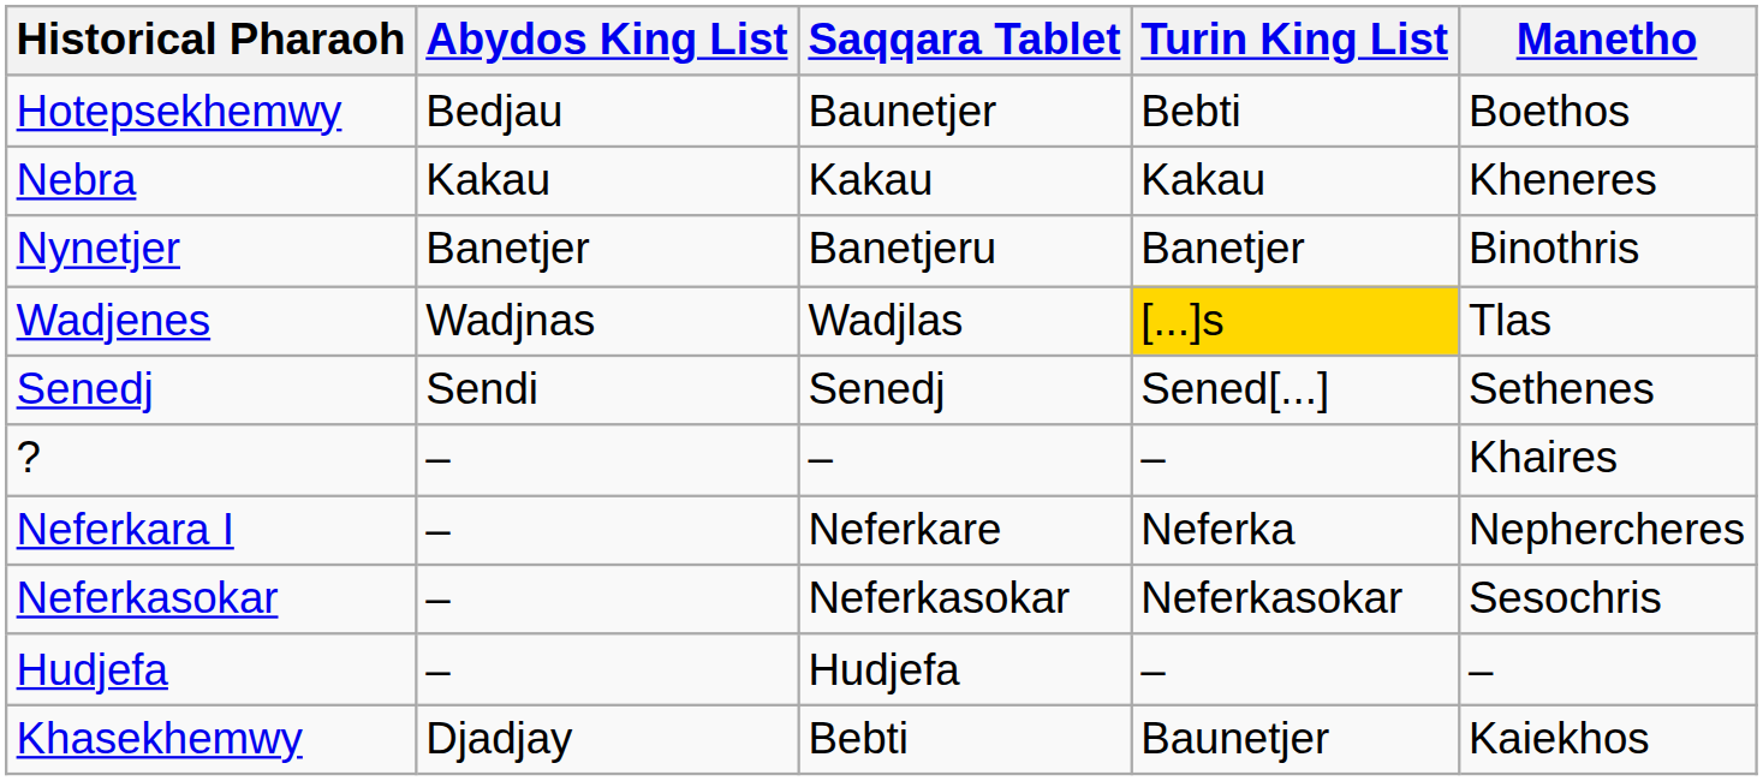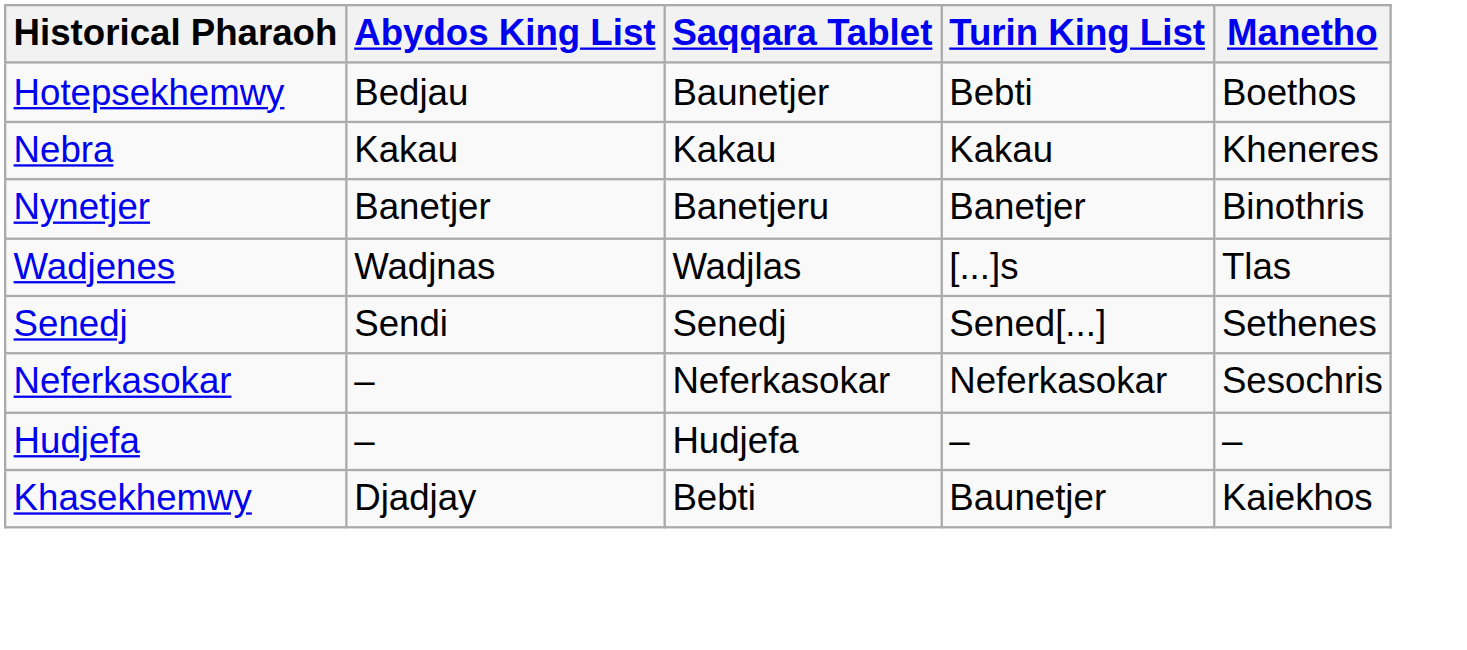 <table class="wikitable">
 <tr>
 <th>Historical Pharaoh</th>
 <th><a href='#'>Abydos King List</a></th>
 <th><a href='#'>Saqqara Tablet</a></th>
 <th><a href='#'>Turin King List</a></th>
 <th><a href='#'>Manetho</a></th>
 </tr>
 <tr>
 <td><a href='#'>Hotepsekhemwy</a></td>
 <td>Bedjau</td>
 <td>Baunetjer</td>
 <td>Bebti</td>
 <td>Boethos</td>
 </tr>
 <tr>
 <td><a href='#'>Nebra</a></td>
 <td>Kakau</td>
 <td>Kakau</td>
 <td>Kakau</td>
 <td>Kheneres</td>
 </tr>
 <tr>
 <td><a href='#'>Nynetjer</a></td>
 <td>Banetjer</td>
 <td>Banetjeru</td>
 <td>Banetjer</td>
 <td>Binothris</td>
 </tr>
 <tr>
 <td><a href='#'>Wadjenes</a></td>
 <td>Wadjnas</td>
 <td>Wadjlas</td>
-<td style="background: gold;">[...]s</td>
+<td>[...]s</td>
 <td>Tlas</td>
 </tr>
 <tr>
 <td><a href='#'>Senedj</a></td>
 <td>Sendi</td>
 <td>Senedj</td>
 <td>Sened[...]</td>
 <td>Sethenes</td>
-</tr>
-<tr>
-<td>?</td>
-<td>–</td>
-<td>–</td>
-<td>–</td>
-<td>Khaires</td>
-</tr>
-<tr>
-<td><a href='#'>Neferkara I</a></td>
-<td>–</td>
-<td>Neferkare</td>
-<td>Neferka</td>
-<td>Nephercheres</td>
 </tr>
 <tr>
 <td><a href='#'>Neferkasokar</a></td>
 <td>–</td>
 <td>Neferkasokar</td>
 <td>Neferkasokar</td>
 <td>Sesochris</td>
 </tr>
 <tr>
 <td><a href='#'>Hudjefa</a></td>
 <td>–</td>
 <td>Hudjefa</td>
 <td>–</td>
 <td>–</td>
 </tr>
 <tr>
 <td><a href='#'>Khasekhemwy</a></td>
 <td>Djadjay</td>
 <td>Bebti</td>
 <td>Baunetjer</td>
 <td>Kaiekhos</td>
 </tr>
 </table>
